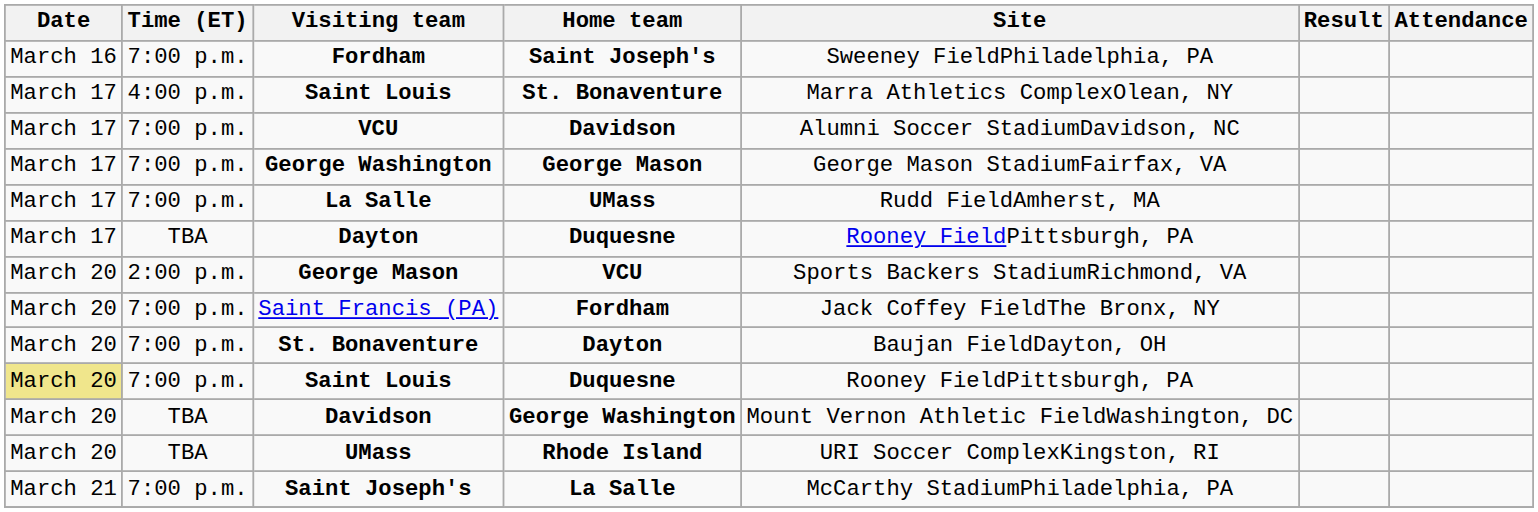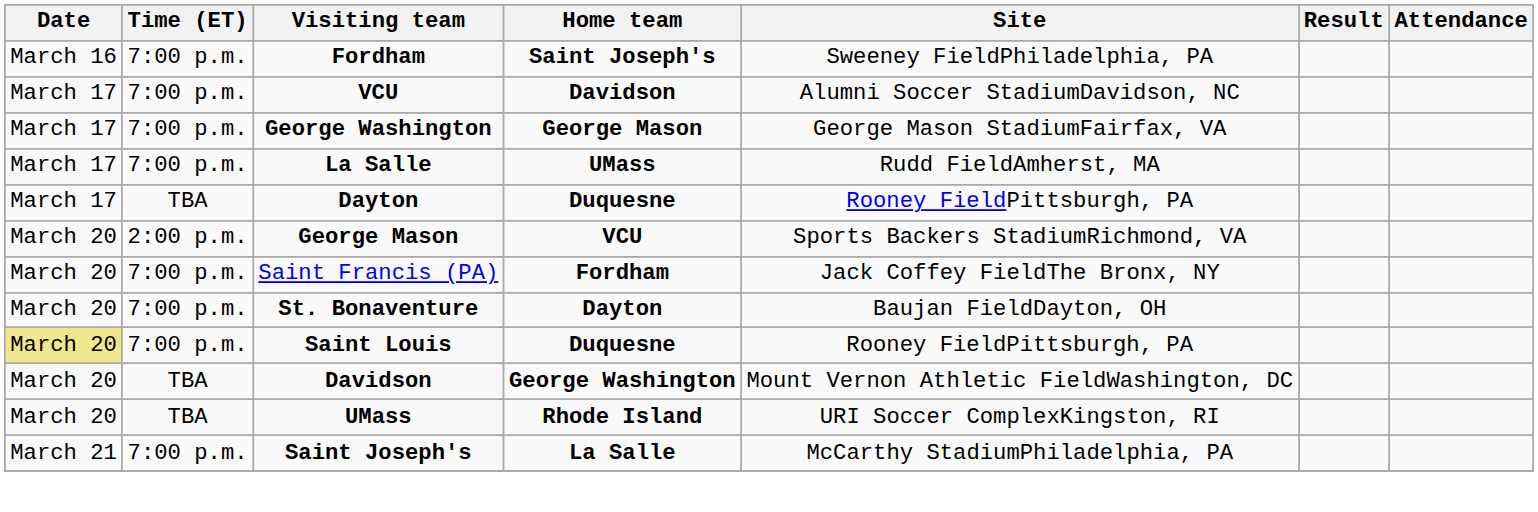 <table class="wikitable" style="font-size:95%; text-align: center;">
 <tr>
 <th>Date</th>
 <th>Time (ET)</th>
 <th>Visiting team</th>
 <th>Home team</th>
 <th>Site</th>
 <th>Result</th>
 <th>Attendance</th>
 </tr>
 <tr>
 <td>March 16</td>
 <td>7:00 p.m.</td>
 <td><strong>Fordham</strong></td>
 <td><strong>Saint Joseph's</strong></td>
 <td>Sweeney FieldPhiladelphia, PA</td>
-<td></td>
-<td></td>
-</tr>
-<tr>
-<td>March 17</td>
-<td>4:00 p.m.</td>
-<td><strong>Saint Louis</strong></td>
-<td><strong>St. Bonaventure</strong></td>
-<td>Marra Athletics ComplexOlean, NY</td>
 <td></td>
 <td></td>
 </tr>
 <tr>
 <td>March 17</td>
 <td>7:00 p.m.</td>
 <td><strong>VCU</strong></td>
 <td><strong>Davidson</strong></td>
 <td>Alumni Soccer StadiumDavidson, NC</td>
 <td></td>
 <td></td>
 </tr>
 <tr>
 <td>March 17</td>
 <td>7:00 p.m.</td>
 <td><strong>George Washington</strong></td>
 <td><strong>George Mason</strong></td>
 <td>George Mason StadiumFairfax, VA</td>
 <td></td>
 <td></td>
 </tr>
 <tr>
 <td>March 17</td>
 <td>7:00 p.m.</td>
 <td><strong>La Salle</strong></td>
 <td><strong>UMass</strong></td>
 <td>Rudd FieldAmherst, MA</td>
 <td></td>
 <td></td>
 </tr>
 <tr>
 <td>March 17</td>
 <td>TBA</td>
 <td><strong>Dayton</strong></td>
 <td><strong>Duquesne</strong></td>
 <td><a href='#'>Rooney Field</a>Pittsburgh, PA</td>
 <td></td>
 <td></td>
 </tr>
 <tr>
 <td>March 20</td>
 <td>2:00 p.m.</td>
 <td><strong>George Mason</strong></td>
 <td><strong>VCU</strong></td>
 <td>Sports Backers StadiumRichmond, VA</td>
 <td></td>
 <td></td>
 </tr>
 <tr>
 <td>March 20</td>
 <td>7:00 p.m.</td>
 <td><a href='#'>Saint Francis (PA)</a></td>
 <td><strong>Fordham</strong></td>
 <td>Jack Coffey FieldThe Bronx, NY</td>
 <td></td>
 <td></td>
 </tr>
 <tr>
 <td>March 20</td>
 <td>7:00 p.m.</td>
 <td><strong>St. Bonaventure</strong></td>
 <td><strong>Dayton</strong></td>
 <td>Baujan FieldDayton, OH</td>
 <td></td>
 <td></td>
 </tr>
 <tr>
 <td style="background: khaki;">March 20</td>
 <td>7:00 p.m.</td>
 <td><strong>Saint Louis</strong></td>
 <td><strong>Duquesne</strong></td>
 <td>Rooney FieldPittsburgh, PA</td>
 <td></td>
 <td></td>
 </tr>
 <tr>
 <td>March 20</td>
 <td>TBA</td>
 <td><strong>Davidson</strong></td>
 <td><strong>George Washington</strong></td>
 <td>Mount Vernon Athletic FieldWashington, DC</td>
 <td></td>
 <td></td>
 </tr>
 <tr>
 <td>March 20</td>
 <td>TBA</td>
 <td><strong>UMass</strong></td>
 <td><strong>Rhode Island</strong></td>
 <td>URI Soccer ComplexKingston, RI</td>
 <td></td>
 <td></td>
 </tr>
 <tr>
 <td>March 21</td>
 <td>7:00 p.m.</td>
 <td><strong>Saint Joseph's</strong></td>
 <td><strong>La Salle</strong></td>
 <td>McCarthy StadiumPhiladelphia, PA</td>
 <td></td>
 <td></td>
 </tr>
 <tr>
 </tr>
 </table>
